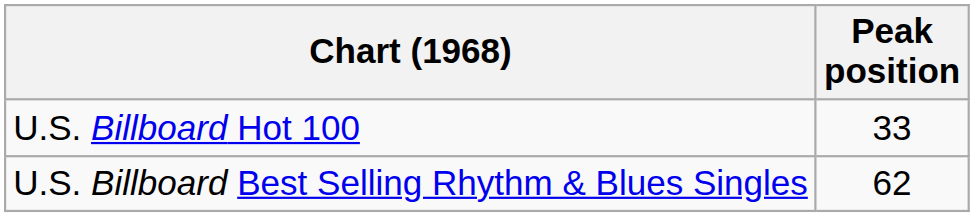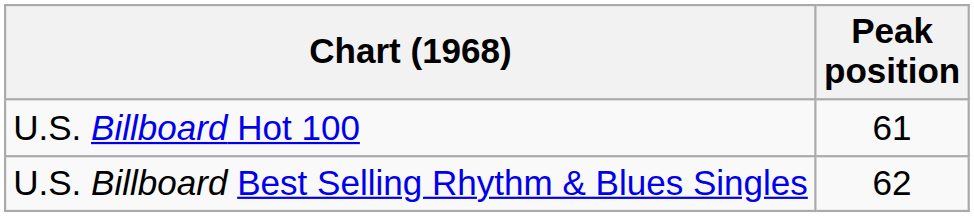 <table class="wikitable">
 <tr>
 <th>Chart (1968)</th>
 <th>Peak<br>position</th>
 </tr>
 <tr>
 <td>U.S. <a href='#'><em>Billboard</em> Hot 100</a></td>
-<td align="center">33</td>
+<td align="center">61</td>
 </tr>
 <tr>
 <td>U.S. <em>Billboard</em> <a href='#'>Best Selling Rhythm & Blues Singles</a></td>
 <td align="center">62</td>
 </tr>
 </table>
